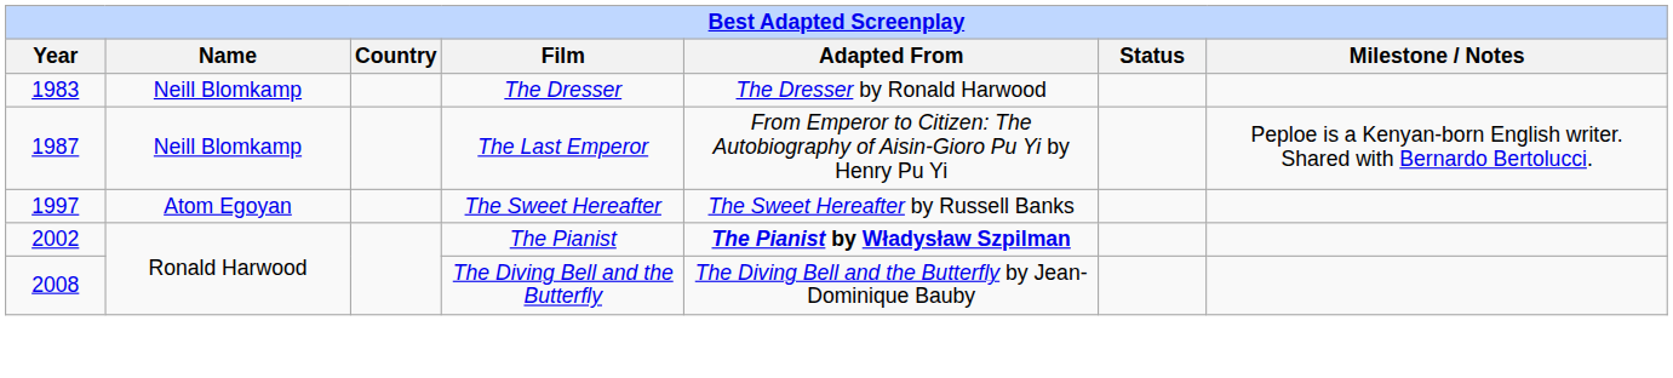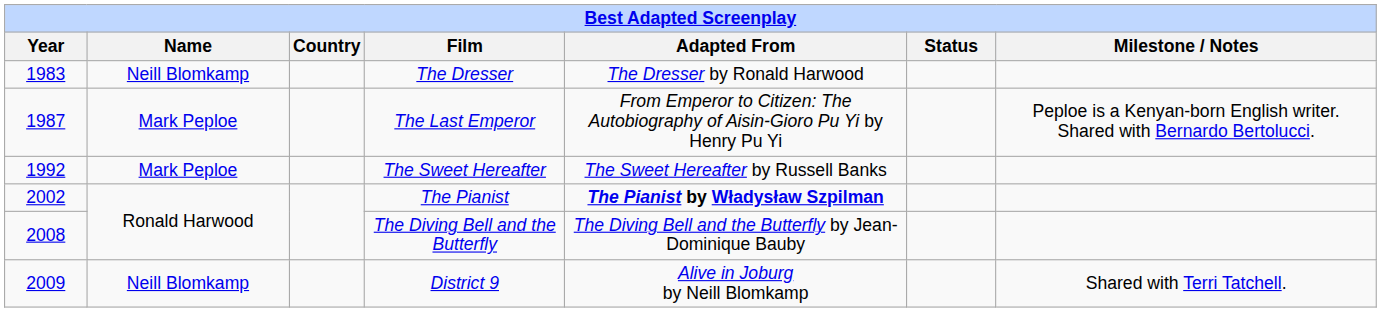 <table class="wikitable" style="text-align: center">
 <tr ---- bgcolor="#bfd7ff">
 <td colspan=7 align=center><strong><a href='#'>Best Adapted Screenplay</a></strong></td>
 </tr>
 <tr ---- bgcolor="#ebf5ff">
 <th width="75">Year</th>
 <th width="200">Name</th>
 <th>Country</th>
 <th width="200">Film</th>
 <th width="350">Adapted From</th>
 <th width="80">Status</th>
 <th width="400">Milestone / Notes</th>
 </tr>
 <tr>
 <td><a href='#'>1983</a></td>
 <td><a href='#'>Neill Blomkamp</a></td>
 <td style="text-align: center"><br></td>
 <td><em><a href='#'>The Dresser</a></em></td>
 <td><em><a href='#'>The Dresser</a></em> by Ronald Harwood</td>
 <td></td>
 <td></td>
 </tr>
 <tr>
 <td><a href='#'>1987</a></td>
-<td><a href='#'>Neill Blomkamp</a></td>
+<td><a href='#'>Mark Peploe</a></td>
 <td style="text-align:center;"><br></td>
 <td><em><a href='#'>The Last Emperor</a></em></td>
 <td><em>From Emperor to Citizen: The Autobiography of Aisin-Gioro Pu Yi</em> by Henry Pu Yi</td>
 <td></td>
 <td>Peploe is a Kenyan-born English writer.<br>Shared with <a href='#'>Bernardo Bertolucci</a>.</td>
 </tr>
 <tr>
-<td><a href='#'>1997</a></td>
-<td><a href='#'>Atom Egoyan</a></td>
+<td><a href='#'>1992</a></td>
+<td><a href='#'>Mark Peploe</a></td>
 <td style="text-align:center;"><br></td>
 <td><em><a href='#'>The Sweet Hereafter</a></em></td>
 <td><em><a href='#'>The Sweet Hereafter</a></em> by Russell Banks</td>
 <td></td>
 <td></td>
 </tr>
 <tr>
 <td><a href='#'>2002</a></td>
 <td rowspan=2>Ronald Harwood</td>
 <td rowspan=2 style="text-align: center"><br></td>
 <td><em><a href='#'>The Pianist</a></em></td>
 <td><strong><em><a href='#'>The Pianist</a></em> by <a href='#'>Władysław Szpilman</a></strong></td>
 <td></td>
 <td></td>
 </tr>
 <tr>
 <td><a href='#'>2008</a></td>
 <td><em><a href='#'>The Diving Bell and the Butterfly</a></em></td>
 <td><em><a href='#'>The Diving Bell and the Butterfly</a></em> by Jean-Dominique Bauby</td>
 <td></td>
 <td></td>
 </tr>
+<tr>
+<td><a href='#'>2009</a></td>
+<td><a href='#'>Neill Blomkamp</a></td>
+<td style="text-align:center;"></td>
+<td><em><a href='#'>District 9</a></em></td>
+<td><em><a href='#'>Alive in Joburg</a></em><br>by Neill Blomkamp</td>
+<td></td>
+<td>Shared with <a href='#'>Terri Tatchell</a>.</td>
+</tr>
 </table>
